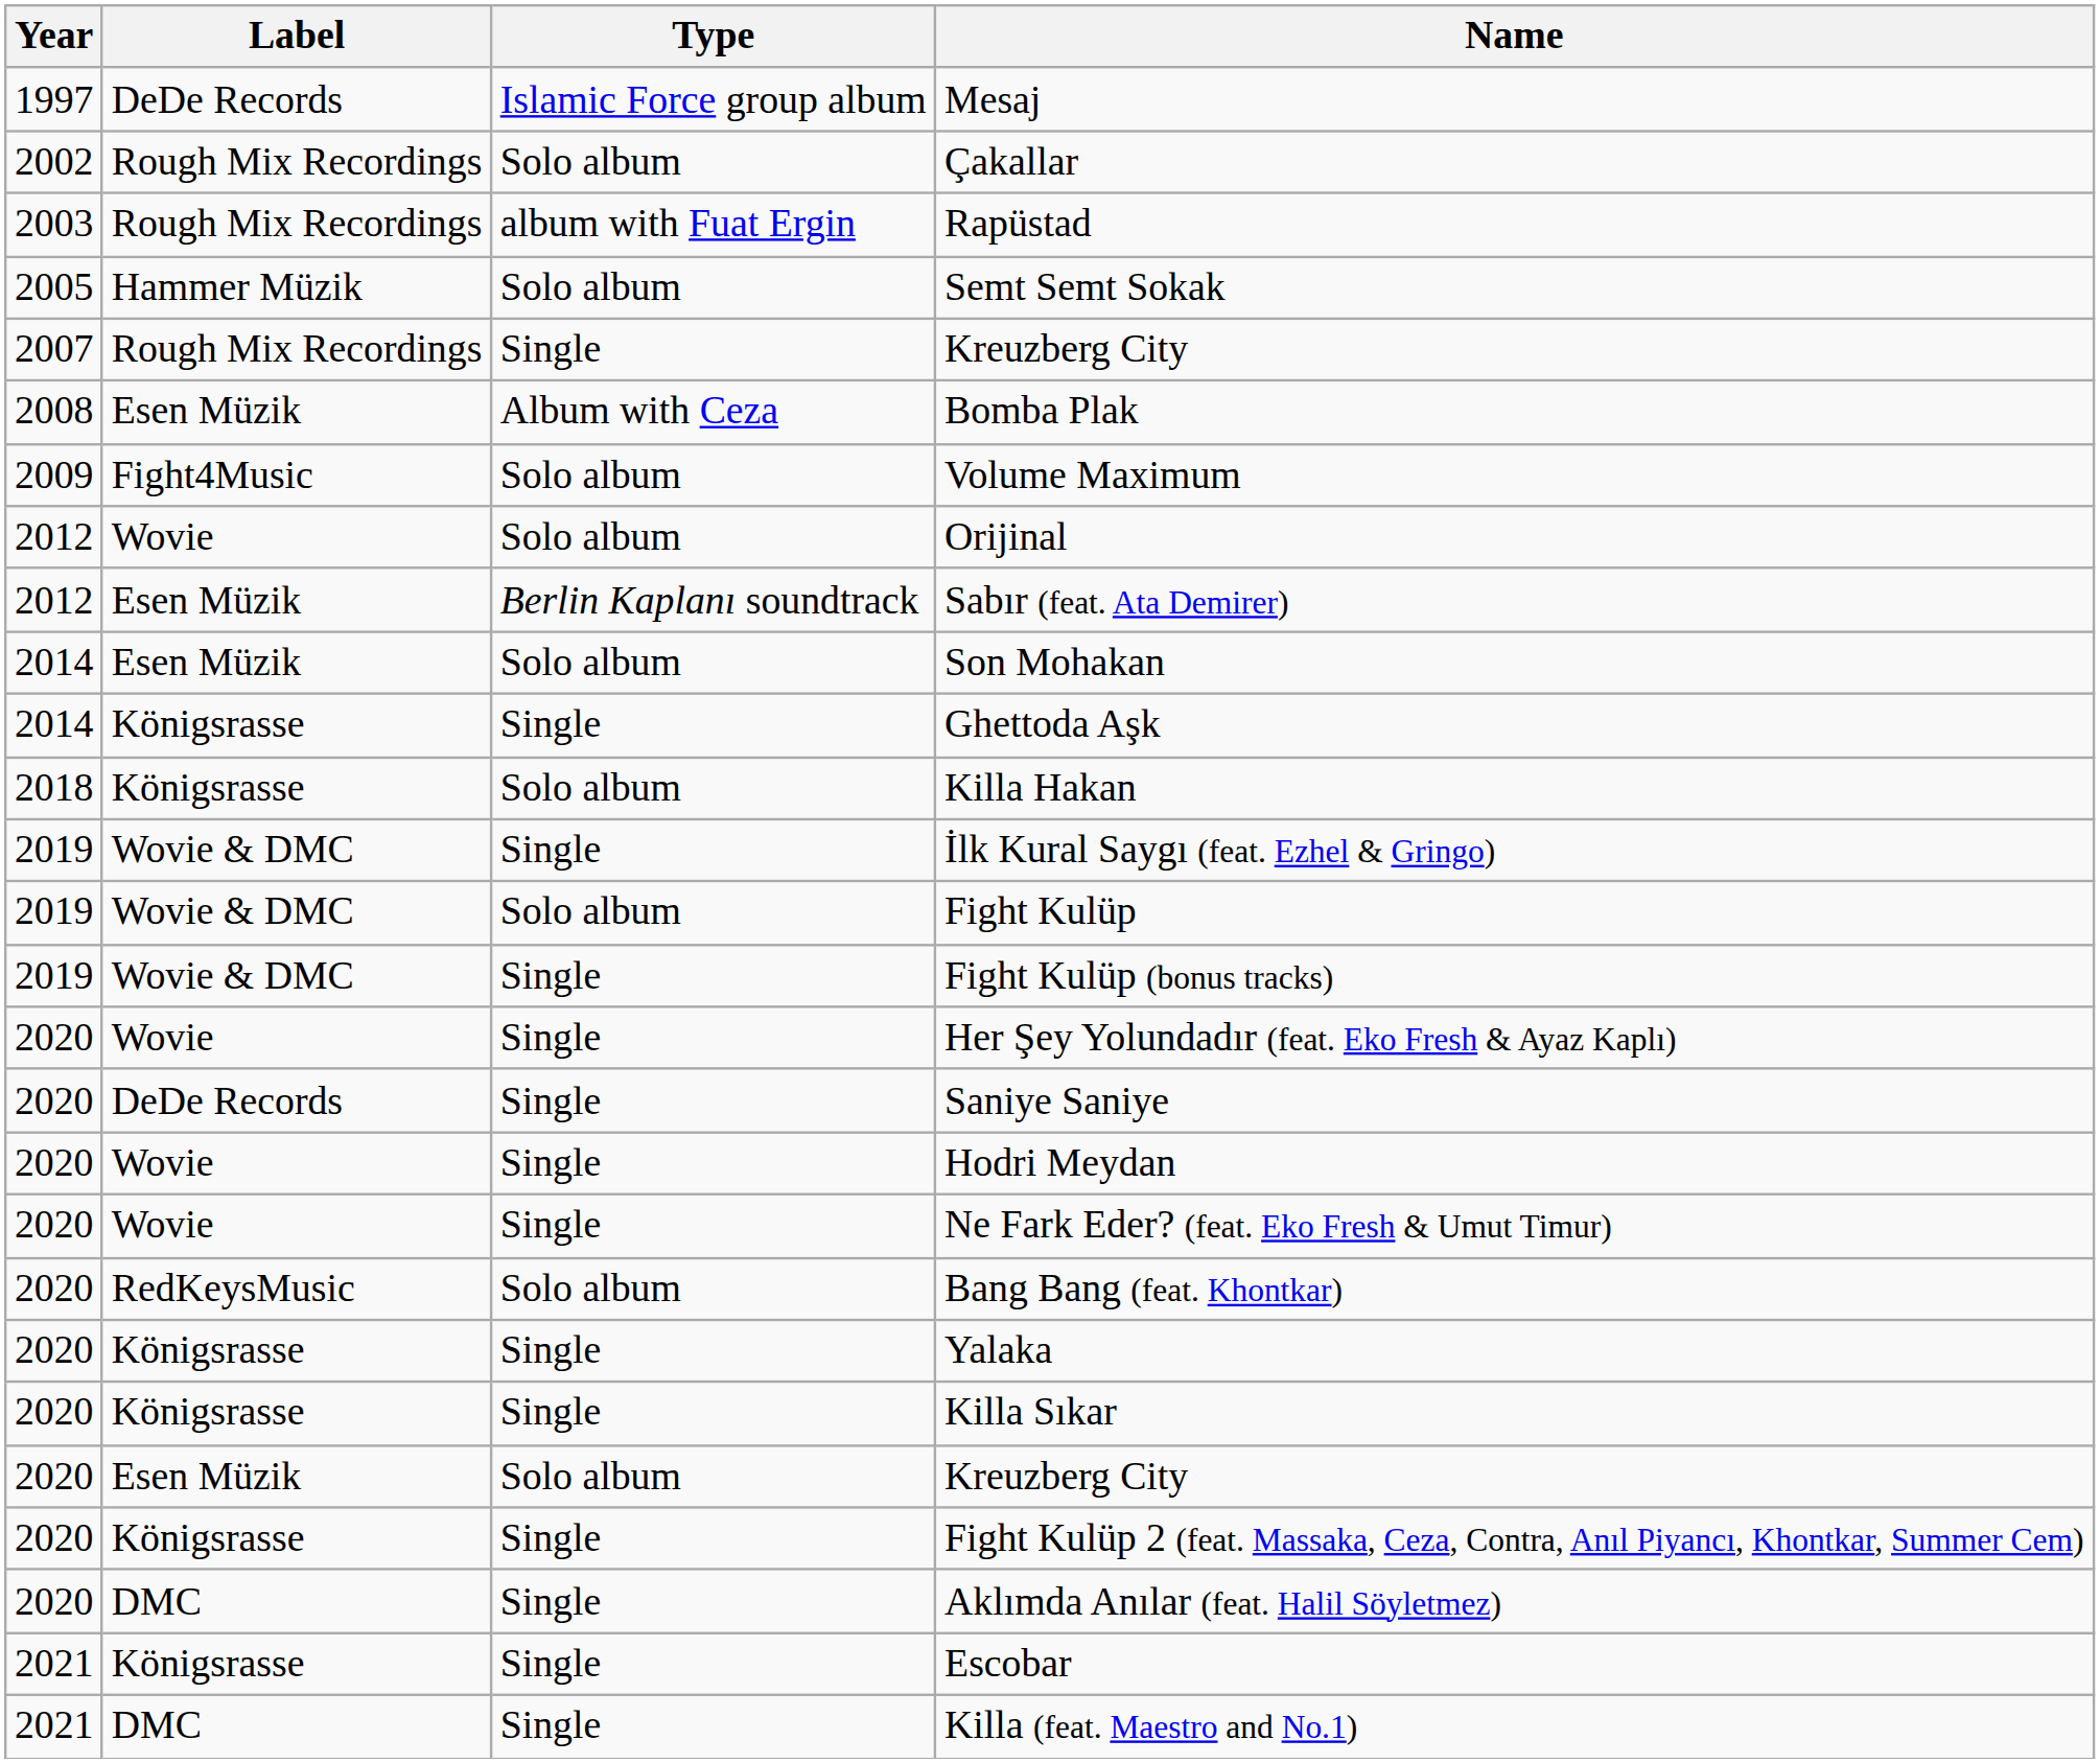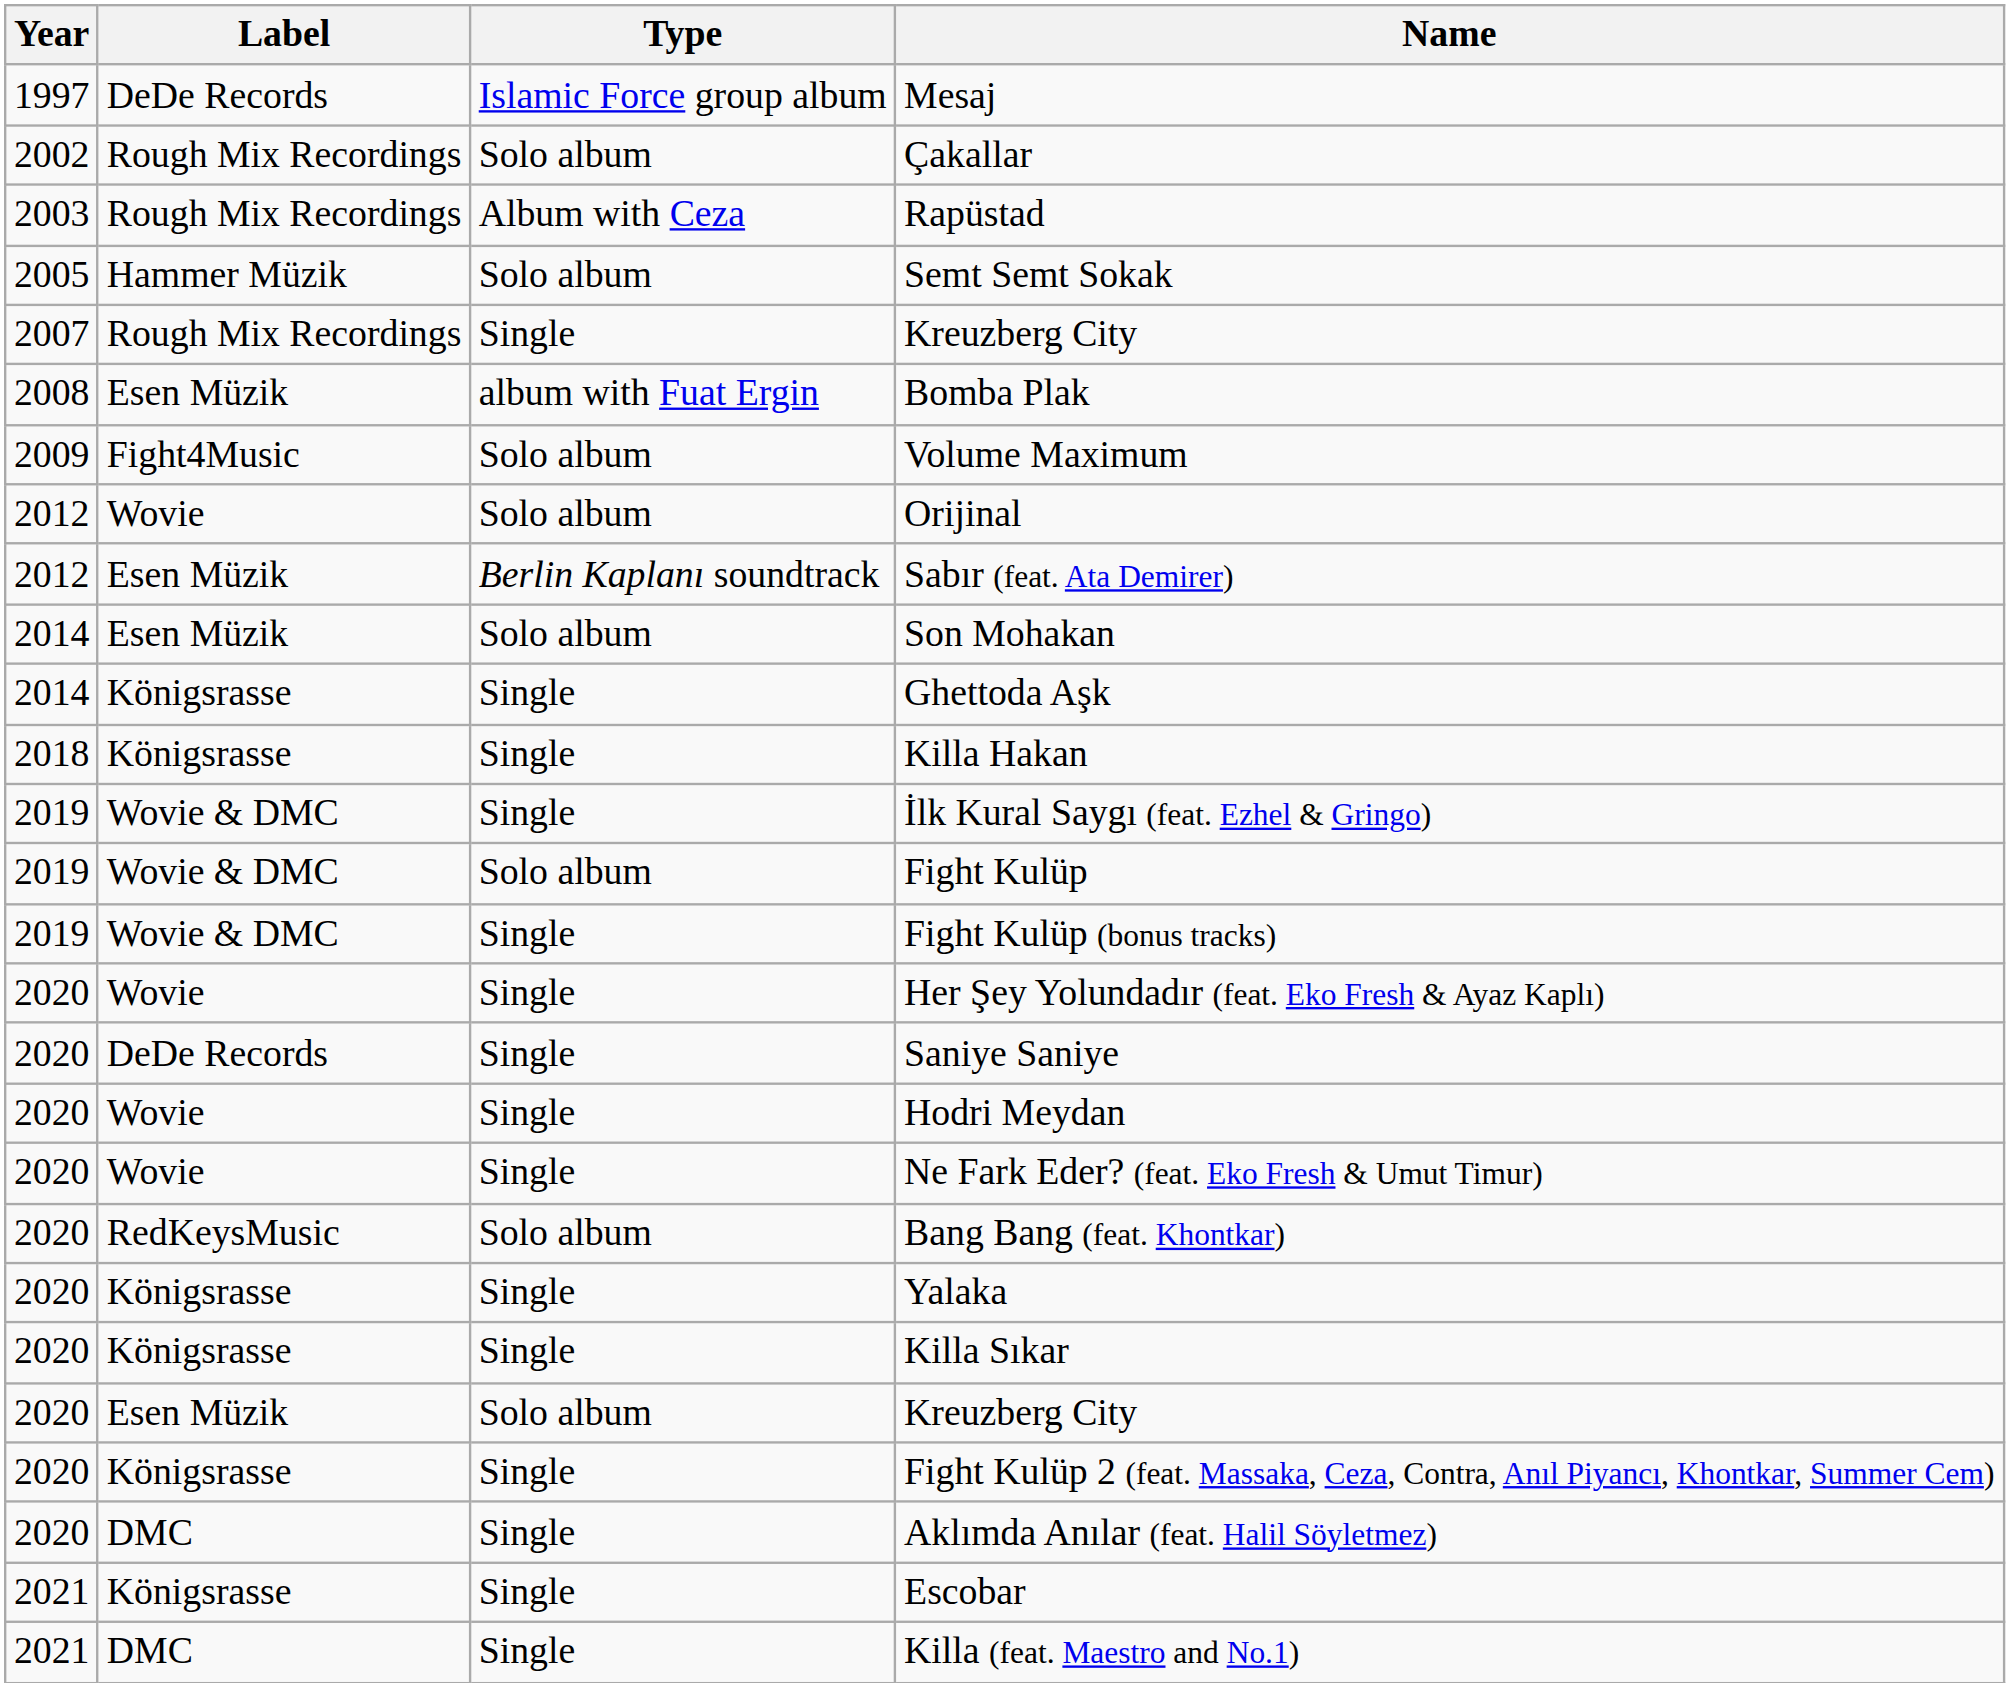 <table class="wikitable">
 <tr>
 <th>Year</th>
 <th>Label</th>
 <th>Type</th>
 <th>Name</th>
 </tr>
 <tr>
 <td>1997</td>
 <td>DeDe Records</td>
 <td><a href='#'>Islamic Force</a> group album</td>
 <td>Mesaj</td>
 </tr>
 <tr>
 <td>2002</td>
 <td>Rough Mix Recordings</td>
 <td>Solo album</td>
 <td>Çakallar</td>
 </tr>
 <tr>
 <td>2003</td>
 <td>Rough Mix Recordings</td>
-<td>album with <a href='#'>Fuat Ergin</a></td>
+<td>Album with <a href='#'>Ceza</a></td>
 <td>Rapüstad</td>
 </tr>
 <tr>
 <td>2005</td>
 <td>Hammer Müzik</td>
 <td>Solo album</td>
 <td>Semt Semt Sokak</td>
 </tr>
 <tr>
 <td>2007</td>
 <td>Rough Mix Recordings</td>
 <td>Single</td>
 <td>Kreuzberg City</td>
 </tr>
 <tr>
 <td>2008</td>
 <td>Esen Müzik</td>
-<td>Album with <a href='#'>Ceza</a></td>
+<td>album with <a href='#'>Fuat Ergin</a></td>
 <td>Bomba Plak</td>
 </tr>
 <tr>
 <td>2009</td>
 <td>Fight4Music</td>
 <td>Solo album</td>
 <td>Volume Maximum</td>
 </tr>
 <tr>
 <td>2012</td>
 <td>Wovie</td>
 <td>Solo album</td>
 <td>Orijinal</td>
 </tr>
 <tr>
 <td>2012</td>
 <td>Esen Müzik</td>
 <td><em>Berlin Kaplanı</em> soundtrack</td>
 <td>Sabır <small>(feat. <a href='#'>Ata Demirer</a>)</small></td>
 </tr>
 <tr>
 <td>2014</td>
 <td>Esen Müzik</td>
 <td>Solo album</td>
 <td>Son Mohakan</td>
 </tr>
 <tr>
 <td>2014</td>
 <td>Königsrasse</td>
 <td>Single</td>
 <td>Ghettoda Aşk</td>
 </tr>
 <tr>
 <td>2018</td>
 <td>Königsrasse</td>
-<td>Solo album</td>
+<td>Single</td>
 <td>Killa Hakan</td>
 </tr>
 <tr>
 <td>2019</td>
 <td>Wovie & DMC</td>
 <td>Single</td>
 <td>İlk Kural Saygı <small>(feat. <a href='#'>Ezhel</a> & <a href='#'>Gringo</a>)</small></td>
 </tr>
 <tr>
 <td>2019</td>
 <td>Wovie & DMC</td>
 <td>Solo album</td>
 <td>Fight Kulüp</td>
 </tr>
 <tr>
 <td>2019</td>
 <td>Wovie & DMC</td>
 <td>Single</td>
 <td>Fight Kulüp <small>(bonus tracks)</small></td>
 </tr>
 <tr>
 <td>2020</td>
 <td>Wovie</td>
 <td>Single</td>
 <td>Her Şey Yolundadır <small>(feat. <a href='#'>Eko Fresh</a> & Ayaz Kaplı)</small></td>
 </tr>
 <tr>
 <td>2020</td>
 <td>DeDe Records</td>
 <td>Single</td>
 <td>Saniye Saniye</td>
 </tr>
 <tr>
 <td>2020</td>
 <td>Wovie</td>
 <td>Single</td>
 <td>Hodri Meydan</td>
 </tr>
 <tr>
 <td>2020</td>
 <td>Wovie</td>
 <td>Single</td>
 <td>Ne Fark Eder? <small>(feat. <a href='#'>Eko Fresh</a> & Umut Timur)</small></td>
 </tr>
 <tr>
 <td>2020</td>
 <td>RedKeysMusic</td>
 <td>Solo album</td>
 <td>Bang Bang <small>(feat. <a href='#'>Khontkar</a>)</small></td>
 </tr>
 <tr>
 <td>2020</td>
 <td>Königsrasse</td>
 <td>Single</td>
 <td>Yalaka</td>
 </tr>
 <tr>
 <td>2020</td>
 <td>Königsrasse</td>
 <td>Single</td>
 <td>Killa Sıkar</td>
 </tr>
 <tr>
 <td>2020</td>
 <td>Esen Müzik</td>
 <td>Solo album</td>
 <td>Kreuzberg City</td>
 </tr>
 <tr>
 <td>2020</td>
 <td>Königsrasse</td>
 <td>Single</td>
 <td>Fight Kulüp 2 <small> (feat. <a href='#'>Massaka</a>, <a href='#'>Ceza</a>, Contra, <a href='#'>Anıl Piyancı</a>, <a href='#'>Khontkar</a>, <a href='#'>Summer Cem</a>)</small></td>
 </tr>
 <tr>
 <td>2020</td>
 <td>DMC</td>
 <td>Single</td>
 <td>Aklımda Anılar <small> (feat. <a href='#'>Halil Söyletmez</a>)</small></td>
 </tr>
 <tr>
 <td>2021</td>
 <td>Königsrasse</td>
 <td>Single</td>
 <td>Escobar</td>
 </tr>
 <tr>
 <td>2021</td>
 <td>DMC</td>
 <td>Single</td>
 <td>Killa <small> (feat. <a href='#'>Maestro</a> and <a href='#'>No.1</a>)</small></td>
 </tr>
 </table>
